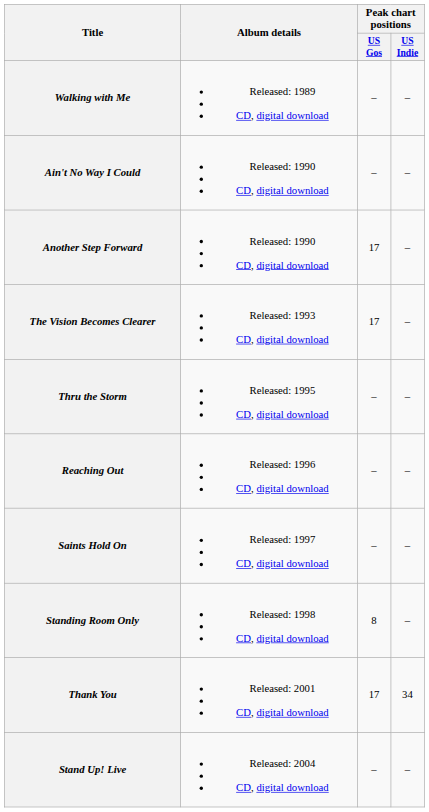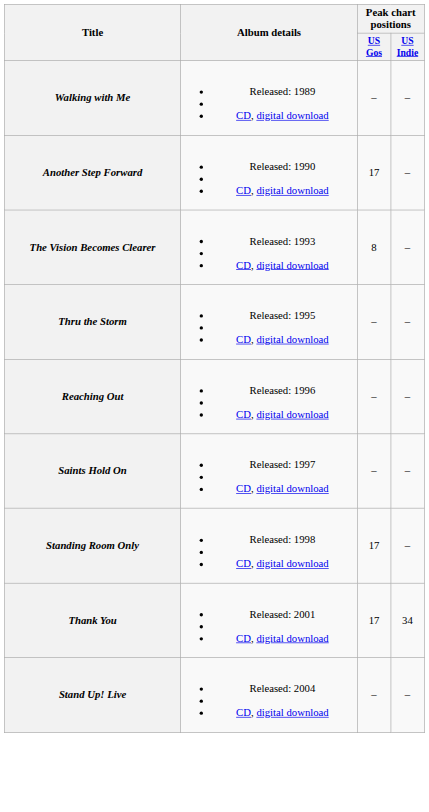 <table class="wikitable plainrowheaders" style="text-align:center;">
 <tr>
 <th scope="col" rowspan="2" style="width:16em;">Title</th>
 <th scope="col" rowspan="2" style="width:16em;">Album details</th>
 <th scope="col" colspan="2">Peak chart positions</th>
 </tr>
 <tr>
 <th style="width:3em; font-size:90%"><a href='#'>US<br>Gos</a></th>
 <th style="width:3em; font-size:90%"><a href='#'>US<br>Indie</a></th>
 </tr>
 <tr>
 <th scope="row"><em>Walking with Me</em></th>
 <td><br><ul><li>Released: 1989</li><li></li><li><a href='#'>CD</a>, <a href='#'>digital download</a></li></ul></td>
 <td>–</td>
 <td>–</td>
 </tr>
 <tr>
-<th scope="row"><em>Ain't No Way I Could</em></th>
-<td><br><ul><li>Released: 1990</li><li></li><li><a href='#'>CD</a>, <a href='#'>digital download</a></li></ul></td>
-<td>–</td>
-<td>–</td>
-</tr>
-<tr>
 <th scope="row"><em>Another Step Forward</em></th>
 <td><br><ul><li>Released: 1990</li><li></li><li><a href='#'>CD</a>, <a href='#'>digital download</a></li></ul></td>
 <td>17</td>
 <td>–</td>
 </tr>
 <tr>
 <th scope="row"><em>The Vision Becomes Clearer</em></th>
 <td><br><ul><li>Released: 1993</li><li></li><li><a href='#'>CD</a>, <a href='#'>digital download</a></li></ul></td>
-<td>17</td>
+<td>8</td>
 <td>–</td>
 </tr>
 <tr>
 <th scope="row"><em>Thru the Storm</em></th>
 <td><br><ul><li>Released: 1995</li><li></li><li><a href='#'>CD</a>, <a href='#'>digital download</a></li></ul></td>
 <td>–</td>
 <td>–</td>
 </tr>
 <tr>
 <th scope="row"><em>Reaching Out</em></th>
 <td><br><ul><li>Released: 1996</li><li></li><li><a href='#'>CD</a>, <a href='#'>digital download</a></li></ul></td>
 <td>–</td>
 <td>–</td>
 </tr>
 <tr>
 <th scope="row"><em>Saints Hold On</em></th>
 <td><br><ul><li>Released: 1997</li><li></li><li><a href='#'>CD</a>, <a href='#'>digital download</a></li></ul></td>
 <td>–</td>
 <td>–</td>
 </tr>
 <tr>
 <th scope="row"><em>Standing Room Only</em></th>
 <td><br><ul><li>Released: 1998</li><li></li><li><a href='#'>CD</a>, <a href='#'>digital download</a></li></ul></td>
-<td>8</td>
+<td>17</td>
 <td>–</td>
 </tr>
 <tr>
 <th scope="row"><em>Thank You</em></th>
 <td><br><ul><li>Released: 2001</li><li></li><li><a href='#'>CD</a>, <a href='#'>digital download</a></li></ul></td>
 <td>17</td>
 <td>34</td>
 </tr>
 <tr>
 <th scope="row"><em>Stand Up! Live</em></th>
 <td><br><ul><li>Released: 2004</li><li></li><li><a href='#'>CD</a>, <a href='#'>digital download</a></li></ul></td>
 <td>–</td>
 <td>–</td>
 </tr>
 </table>
